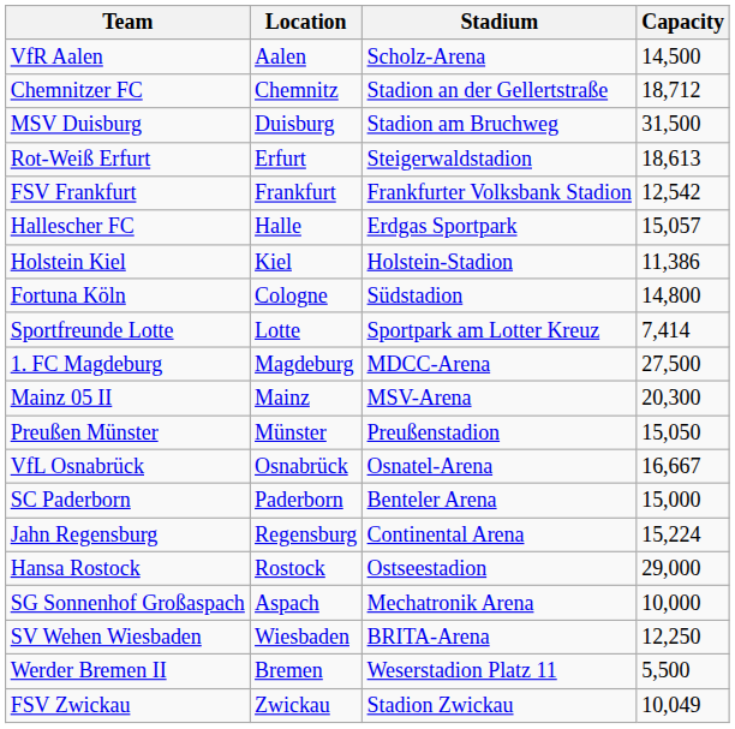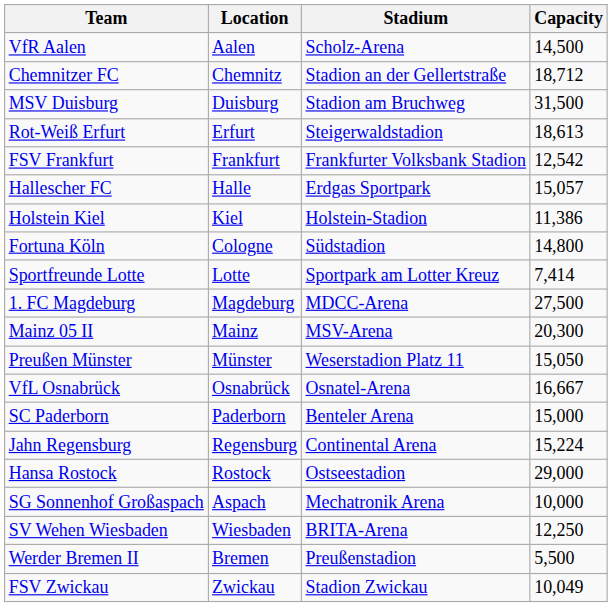 <table class="wikitable sortable" style="text-align:left;">
 <tr>
 <th>Team</th>
 <th>Location</th>
 <th>Stadium</th>
 <th>Capacity</th>
 </tr>
 <tr>
 <td><a href='#'>VfR Aalen</a></td>
 <td><a href='#'>Aalen</a></td>
 <td><a href='#'>Scholz-Arena</a></td>
 <td>14,500</td>
 </tr>
 <tr>
 <td><a href='#'>Chemnitzer FC</a></td>
 <td><a href='#'>Chemnitz</a></td>
 <td><a href='#'>Stadion an der Gellertstraße</a></td>
 <td>18,712</td>
 </tr>
 <tr>
 <td><a href='#'>MSV Duisburg</a></td>
 <td><a href='#'>Duisburg</a></td>
 <td><a href='#'>Stadion am Bruchweg</a></td>
 <td>31,500</td>
 </tr>
 <tr>
 <td><a href='#'>Rot-Weiß Erfurt</a></td>
 <td><a href='#'>Erfurt</a></td>
 <td><a href='#'>Steigerwaldstadion</a></td>
 <td>18,613</td>
 </tr>
 <tr>
 <td><a href='#'>FSV Frankfurt</a></td>
 <td><a href='#'>Frankfurt</a></td>
 <td><a href='#'>Frankfurter Volksbank Stadion</a></td>
 <td>12,542</td>
 </tr>
 <tr>
 <td><a href='#'>Hallescher FC</a></td>
 <td><a href='#'>Halle</a></td>
 <td><a href='#'>Erdgas Sportpark</a></td>
 <td>15,057</td>
 </tr>
 <tr>
 <td><a href='#'>Holstein Kiel</a></td>
 <td><a href='#'>Kiel</a></td>
 <td><a href='#'>Holstein-Stadion</a></td>
 <td>11,386</td>
 </tr>
 <tr>
 <td><a href='#'>Fortuna Köln</a></td>
 <td><a href='#'>Cologne</a></td>
 <td><a href='#'>Südstadion</a></td>
 <td>14,800</td>
 </tr>
 <tr>
 <td><a href='#'>Sportfreunde Lotte</a></td>
 <td><a href='#'>Lotte</a></td>
 <td><a href='#'>Sportpark am Lotter Kreuz</a></td>
 <td>7,414</td>
 </tr>
 <tr>
 <td><a href='#'>1. FC Magdeburg</a></td>
 <td><a href='#'>Magdeburg</a></td>
 <td><a href='#'>MDCC-Arena</a></td>
 <td>27,500</td>
 </tr>
 <tr>
 <td><a href='#'>Mainz 05 II</a></td>
 <td><a href='#'>Mainz</a></td>
 <td><a href='#'>MSV-Arena</a></td>
 <td>20,300</td>
 </tr>
 <tr>
 <td><a href='#'>Preußen Münster</a></td>
 <td><a href='#'>Münster</a></td>
-<td><a href='#'>Preußenstadion</a></td>
+<td><a href='#'>Weserstadion Platz 11</a></td>
 <td>15,050</td>
 </tr>
 <tr>
 <td><a href='#'>VfL Osnabrück</a></td>
 <td><a href='#'>Osnabrück</a></td>
 <td><a href='#'>Osnatel-Arena</a></td>
 <td>16,667</td>
 </tr>
 <tr>
 <td><a href='#'>SC Paderborn</a></td>
 <td><a href='#'>Paderborn</a></td>
 <td><a href='#'>Benteler Arena</a></td>
 <td>15,000</td>
 </tr>
 <tr>
 <td><a href='#'>Jahn Regensburg</a></td>
 <td><a href='#'>Regensburg</a></td>
 <td><a href='#'>Continental Arena</a></td>
 <td>15,224</td>
 </tr>
 <tr>
 <td><a href='#'>Hansa Rostock</a></td>
 <td><a href='#'>Rostock</a></td>
 <td><a href='#'>Ostseestadion</a></td>
 <td>29,000</td>
 </tr>
 <tr>
 <td><a href='#'>SG Sonnenhof Großaspach</a></td>
 <td><a href='#'>Aspach</a></td>
 <td><a href='#'>Mechatronik Arena</a></td>
 <td>10,000</td>
 </tr>
 <tr>
 <td><a href='#'>SV Wehen Wiesbaden</a></td>
 <td><a href='#'>Wiesbaden</a></td>
 <td><a href='#'>BRITA-Arena</a></td>
 <td>12,250</td>
 </tr>
 <tr>
 <td><a href='#'>Werder Bremen II</a></td>
 <td><a href='#'>Bremen</a></td>
-<td><a href='#'>Weserstadion Platz 11</a></td>
+<td><a href='#'>Preußenstadion</a></td>
 <td>5,500</td>
 </tr>
 <tr>
 <td><a href='#'>FSV Zwickau</a></td>
 <td><a href='#'>Zwickau</a></td>
 <td><a href='#'>Stadion Zwickau</a></td>
 <td>10,049</td>
 </tr>
 </table>
